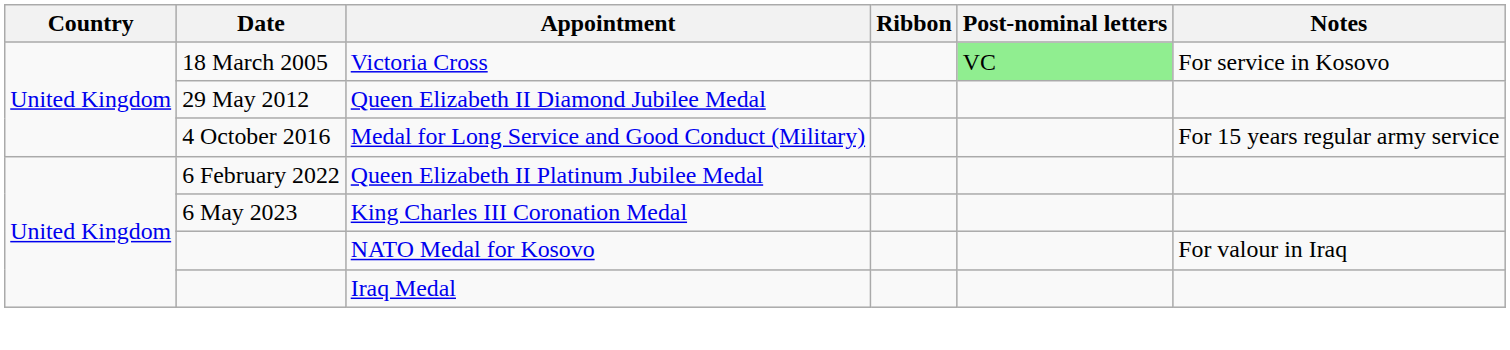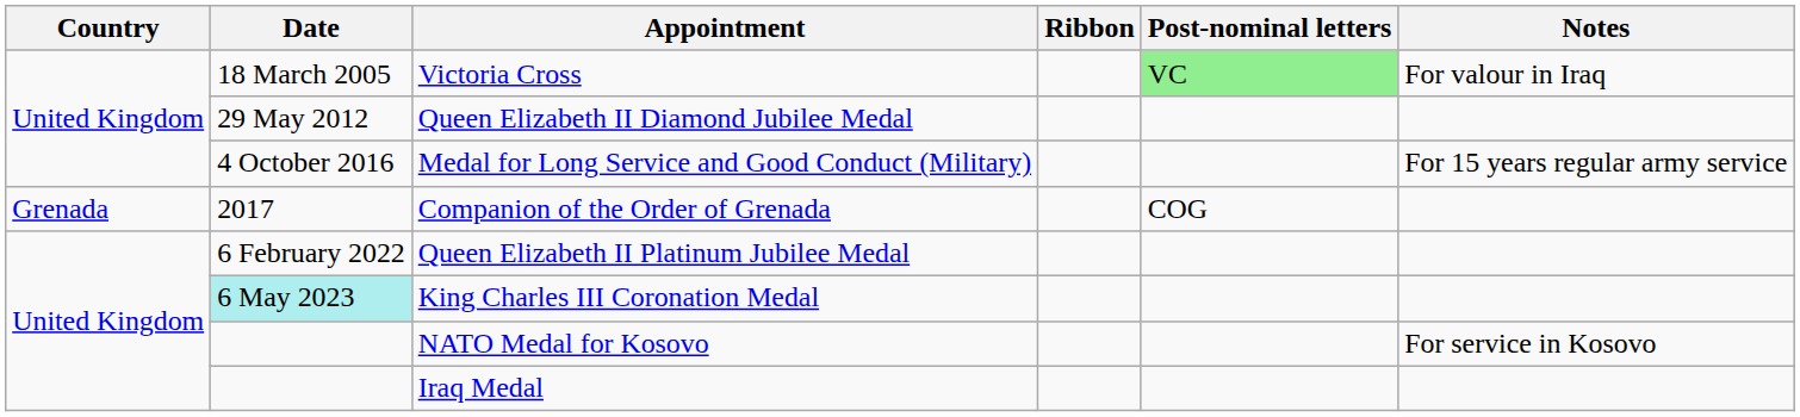 <table class="wikitable sortable">
 <tr>
 <th>Country</th>
 <th>Date</th>
 <th>Appointment</th>
 <th>Ribbon</th>
 <th>Post-nominal letters</th>
 <th>Notes</th>
 </tr>
 <tr>
 <td rowspan="3"><a href='#'>United Kingdom</a></td>
 <td>18 March 2005</td>
 <td><a href='#'>Victoria Cross</a></td>
 <td></td>
 <td style="background: lightgreen;">VC</td>
-<td> For service in Kosovo</td>
+<td> For valour in Iraq</td>
 </tr>
 <tr>
 <td>29 May 2012</td>
 <td><a href='#'>Queen Elizabeth II Diamond Jubilee Medal</a></td>
 <td></td>
 <td></td>
 <td></td>
 </tr>
 <tr>
 <td>4 October 2016</td>
 <td><a href='#'>Medal for Long Service and Good Conduct (Military)</a></td>
 <td></td>
 <td></td>
 <td> For 15 years regular army service</td>
 </tr>
 <tr>
+<td><a href='#'>Grenada</a></td>
+<td>2017</td>
+<td><a href='#'>Companion of the Order of Grenada</a></td>
+<td></td>
+<td>COG</td>
+<td></td>
+</tr>
+<tr>
 <td rowspan="4"><a href='#'>United Kingdom</a></td>
 <td>6 February 2022</td>
 <td><a href='#'>Queen Elizabeth II Platinum Jubilee Medal</a></td>
 <td></td>
 <td></td>
 <td></td>
 </tr>
 <tr>
-<td>6 May 2023</td>
+<td style="background: paleturquoise;">6 May 2023</td>
 <td><a href='#'>King Charles III Coronation Medal</a></td>
 <td></td>
 <td></td>
 <td></td>
 </tr>
 <tr>
 <td></td>
 <td><a href='#'>NATO Medal for Kosovo</a></td>
 <td></td>
 <td></td>
-<td> For valour in Iraq</td>
+<td> For service in Kosovo</td>
 </tr>
 <tr>
 <td></td>
 <td><a href='#'>Iraq Medal</a></td>
 <td></td>
 <td></td>
 <td></td>
 </tr>
 </table>
